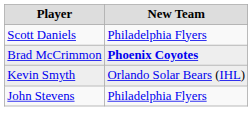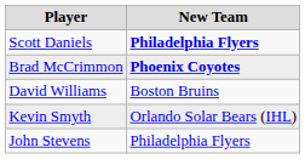 <table class="wikitable">
 <tr style="text-align:center; background:#ddd;">
 <td><strong>Player</strong></td>
 <td><strong>New Team</strong></td>
 </tr>
 <tr>
 <td><a href='#'>Scott Daniels</a></td>
-<td><a href='#'>Philadelphia Flyers</a></td>
+<td><strong><a href='#'>Philadelphia Flyers</a></strong></td>
 </tr>
 <tr style="background:#eee;">
 <td><a href='#'>Brad McCrimmon</a></td>
 <td><strong><a href='#'>Phoenix Coyotes</a></strong></td>
+</tr>
+<tr>
+<td><a href='#'>David Williams</a></td>
+<td><a href='#'>Boston Bruins</a></td>
 </tr>
 <tr style="background:#eee;">
 <td><a href='#'>Kevin Smyth</a></td>
 <td><a href='#'>Orlando Solar Bears</a> (<a href='#'>IHL</a>)</td>
 </tr>
 <tr>
 <td><a href='#'>John Stevens</a></td>
 <td><a href='#'>Philadelphia Flyers</a></td>
 </tr>
 </table>
